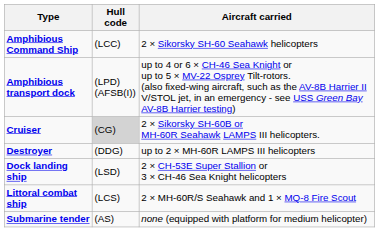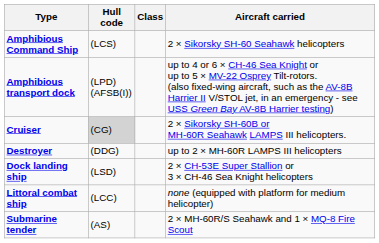 <table class="wikitable">
 <tr>
 <th>Type</th>
 <th>Hull code</th>
+<th>Class</th>
 <th>Aircraft carried</th>
 </tr>
 <tr>
 <td><strong><a href='#'>Amphibious Command Ship</a></strong></td>
-<td>(LCC)</td>
+<td>(LCS)</td>
+<td></td>
 <td>2 × <a href='#'>Sikorsky SH-60 Seahawk</a> helicopters</td>
 </tr>
 <tr>
 <td><strong><a href='#'>Amphibious transport dock</a></strong></td>
 <td>(LPD)<br>(AFSB(I))</td>
+<td><br></td>
 <td>up to 4 or 6 × <a href='#'>CH-46 Sea Knight</a> or<br>up to 5 × <a href='#'>MV-22 Osprey</a> Tilt-rotors.<br>(also fixed-wing aircraft, such as the <a href='#'>AV-8B Harrier II</a> V/STOL jet, in an emergency - see <a href='#'>USS <em>Green Bay</em> AV-8B Harrier testing</a>)</td>
 </tr>
 <tr>
 <td><strong><a href='#'>Cruiser</a></strong></td>
 <td style="background: lightgrey;">(CG)</td>
+<td></td>
 <td>2 × <a href='#'>Sikorsky SH-60B or<br>MH-60R Seahawk</a> <a href='#'>LAMPS</a> III helicopters.</td>
 </tr>
 <tr>
 <td><strong><a href='#'>Destroyer</a></strong></td>
 <td>(DDG)</td>
+<td></td>
 <td>up to 2 × MH-60R LAMPS III helicopters</td>
 </tr>
 <tr>
 <td><strong><a href='#'>Dock landing ship</a></strong></td>
 <td>(LSD)</td>
+<td><br></td>
 <td>2 × <a href='#'>CH-53E Super Stallion</a> or<br>3 × CH-46 Sea Knight helicopters</td>
 </tr>
 <tr>
 <td><strong><a href='#'>Littoral combat ship</a></strong></td>
-<td>(LCS)</td>
-<td>2 × MH-60R/S Seahawk and 1 × <a href='#'>MQ-8 Fire Scout</a></td>
+<td>(LCC)</td>
+<td><br></td>
+<td><em>none</em> (equipped with platform for medium helicopter)</td>
 </tr>
 <tr>
 <td><strong><a href='#'>Submarine tender</a></strong></td>
 <td>(AS)</td>
-<td><em>none</em> (equipped with platform for medium helicopter)</td>
+<td></td>
+<td>2 × MH-60R/S Seahawk and 1 × <a href='#'>MQ-8 Fire Scout</a></td>
 </tr>
 </table>
